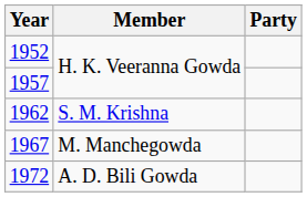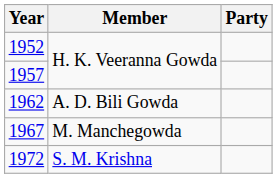 <table class="wikitable">
 <tr>
 <th>Year</th>
 <th>Member</th>
 <th colspan=2>Party</th>
 </tr>
 <tr>
 <td><a href='#'>1952</a></td>
 <td rowspan=2>H. K. Veeranna Gowda</td>
 <td></td>
 </tr>
 <tr>
 <td><a href='#'>1957</a></td>
 </tr>
 <tr>
 <td><a href='#'>1962</a></td>
-<td><a href='#'>S. M. Krishna</a></td>
+<td>A. D. Bili Gowda</td>
 <td></td>
 </tr>
 <tr>
 <td><a href='#'>1967</a></td>
 <td>M. Manchegowda</td>
 <td></td>
 </tr>
 <tr>
 <td><a href='#'>1972</a></td>
-<td>A. D. Bili Gowda</td>
+<td><a href='#'>S. M. Krishna</a></td>
 </tr>
 </table>
